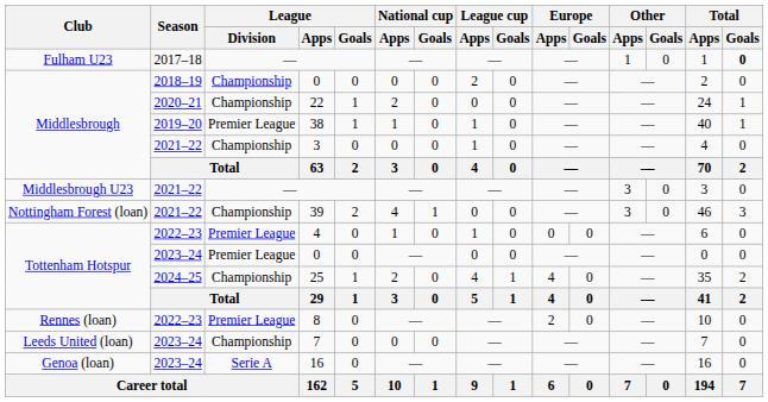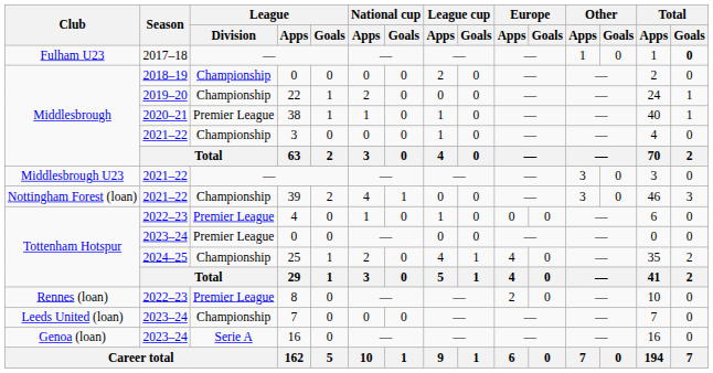 <table class=wikitable style="text-align: center">
 <tr>
 <th rowspan=2>Club</th>
 <th rowspan=2>Season</th>
 <th colspan=3>League</th>
 <th colspan=2>National cup</th>
 <th colspan=2>League cup</th>
 <th colspan=2>Europe</th>
 <th colspan=2>Other</th>
 <th colspan=2>Total</th>
 </tr>
 <tr>
 <th>Division</th>
 <th>Apps</th>
 <th>Goals</th>
 <th>Apps</th>
 <th>Goals</th>
 <th>Apps</th>
 <th>Goals</th>
 <th>Apps</th>
 <th>Goals</th>
 <th>Apps</th>
 <th>Goals</th>
 <th>Apps</th>
 <th>Goals</th>
 </tr>
 <tr>
 <td><a href='#'>Fulham U23</a></td>
 <td>2017–18</td>
 <td colspan=3>—</td>
 <td colspan=2>—</td>
 <td colspan=2>—</td>
 <td colspan=2>—</td>
 <td>1</td>
 <td>0</td>
 <td>1</td>
 <td><strong>0</strong></td>
 </tr>
 <tr>
 <td rowspan=5><a href='#'>Middlesbrough</a></td>
 <td><a href='#'>2018–19</a></td>
 <td><a href='#'>Championship</a></td>
 <td>0</td>
 <td>0</td>
 <td>0</td>
 <td>0</td>
 <td>2</td>
 <td>0</td>
 <td colspan=2>—</td>
 <td colspan=2>—</td>
 <td>2</td>
 <td>0</td>
 </tr>
 <tr>
-<td><a href='#'>2020–21</a></td>
+<td><a href='#'>2019–20</a></td>
 <td>Championship</td>
 <td>22</td>
 <td>1</td>
 <td>2</td>
 <td>0</td>
 <td>0</td>
 <td>0</td>
 <td colspan=2>—</td>
 <td colspan=2>—</td>
 <td>24</td>
 <td>1</td>
 </tr>
 <tr>
-<td><a href='#'>2019–20</a></td>
+<td><a href='#'>2020–21</a></td>
 <td>Premier League</td>
 <td>38</td>
 <td>1</td>
 <td>1</td>
 <td>0</td>
 <td>1</td>
 <td>0</td>
 <td colspan=2>—</td>
 <td colspan=2>—</td>
 <td>40</td>
 <td>1</td>
 </tr>
 <tr>
 <td><a href='#'>2021–22</a></td>
 <td>Championship</td>
 <td>3</td>
 <td>0</td>
 <td>0</td>
 <td>0</td>
 <td>1</td>
 <td>0</td>
 <td colspan=2>—</td>
 <td colspan=2>—</td>
 <td>4</td>
 <td>0</td>
 </tr>
 <tr>
 <th colspan=2>Total</th>
 <th>63</th>
 <th>2</th>
 <th>3</th>
 <th>0</th>
 <th>4</th>
 <th>0</th>
 <th colspan=2>—</th>
 <th colspan=2>—</th>
 <th>70</th>
 <th>2</th>
 </tr>
 <tr>
 <td><a href='#'>Middlesbrough U23</a></td>
 <td><a href='#'>2021–22</a></td>
 <td colspan=3>—</td>
 <td colspan=2>—</td>
 <td colspan=2>—</td>
 <td colspan=2>—</td>
 <td>3</td>
 <td>0</td>
 <td>3</td>
 <td>0</td>
 </tr>
 <tr>
 <td><a href='#'>Nottingham Forest</a> (loan)</td>
 <td><a href='#'>2021–22</a></td>
 <td>Championship</td>
 <td>39</td>
 <td>2</td>
 <td>4</td>
 <td>1</td>
 <td>0</td>
 <td>0</td>
 <td colspan=2>—</td>
 <td>3</td>
 <td>0</td>
 <td>46</td>
 <td>3</td>
 </tr>
 <tr>
 <td rowspan=4><a href='#'>Tottenham Hotspur</a></td>
 <td><a href='#'>2022–23</a></td>
 <td><a href='#'>Premier League</a></td>
 <td>4</td>
 <td>0</td>
 <td>1</td>
 <td>0</td>
 <td>1</td>
 <td>0</td>
 <td>0</td>
 <td>0</td>
 <td colspan=2>—</td>
 <td>6</td>
 <td>0</td>
 </tr>
 <tr>
 <td><a href='#'>2023–24</a></td>
 <td>Premier League</td>
 <td>0</td>
 <td>0</td>
 <td colspan=2>—</td>
 <td>0</td>
 <td>0</td>
 <td colspan=2>—</td>
 <td colspan=2>—</td>
 <td>0</td>
 <td>0</td>
 </tr>
 <tr>
 <td><a href='#'>2024–25</a></td>
 <td>Championship</td>
 <td>25</td>
 <td>1</td>
 <td>2</td>
 <td>0</td>
 <td>4</td>
 <td>1</td>
 <td>4</td>
 <td>0</td>
 <td colspan=2>—</td>
 <td>35</td>
 <td>2</td>
 </tr>
 <tr>
 <th colspan=2>Total</th>
 <th>29</th>
 <th>1</th>
 <th>3</th>
 <th>0</th>
 <th>5</th>
 <th>1</th>
 <th>4</th>
 <th>0</th>
 <th colspan=2>—</th>
 <th>41</th>
 <th>2</th>
 </tr>
 <tr>
 <td><a href='#'>Rennes</a> (loan)</td>
 <td><a href='#'>2022–23</a></td>
 <td><a href='#'>Premier League</a></td>
 <td>8</td>
 <td>0</td>
 <td colspan=2>—</td>
 <td colspan=2>—</td>
 <td>2</td>
 <td>0</td>
 <td colspan=2>—</td>
 <td>10</td>
 <td>0</td>
 </tr>
 <tr>
 <td><a href='#'>Leeds United</a> (loan)</td>
 <td><a href='#'>2023–24</a></td>
 <td>Championship</td>
 <td>7</td>
 <td>0</td>
 <td>0</td>
 <td>0</td>
 <td colspan=2>—</td>
 <td colspan=2>—</td>
 <td colspan=2>—</td>
 <td>7</td>
 <td>0</td>
 </tr>
 <tr>
 <td><a href='#'>Genoa</a> (loan)</td>
 <td><a href='#'>2023–24</a></td>
 <td><a href='#'>Serie A</a></td>
 <td>16</td>
 <td>0</td>
 <td colspan=2>—</td>
 <td colspan=2>—</td>
 <td colspan=2>—</td>
 <td colspan=2>—</td>
 <td>16</td>
 <td>0</td>
 </tr>
 <tr>
 <th colspan=3>Career total</th>
 <th>162</th>
 <th>5</th>
 <th>10</th>
 <th>1</th>
 <th>9</th>
 <th>1</th>
 <th>6</th>
 <th>0</th>
 <th>7</th>
 <th>0</th>
 <th>194</th>
 <th>7</th>
 </tr>
 </table>
